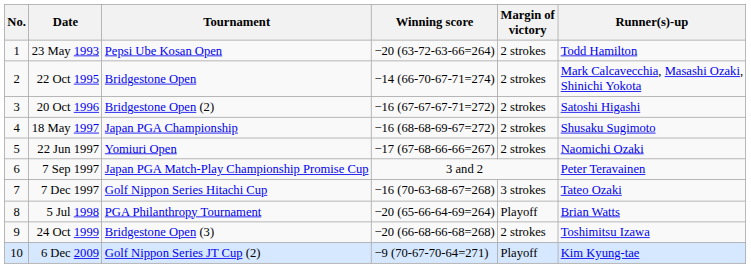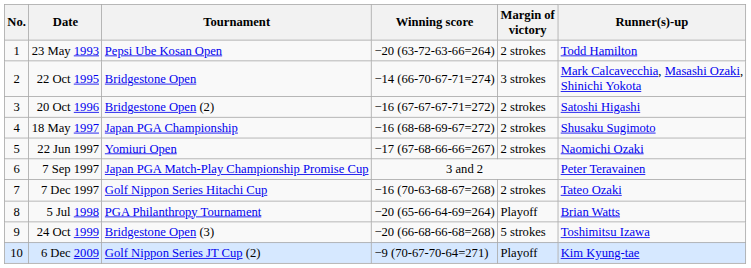 <table class="wikitable" style="font-size:95%;">
 <tr>
 <th>No.</th>
 <th>Date</th>
 <th>Tournament</th>
 <th>Winning score</th>
 <th>Margin of<br>victory</th>
 <th>Runner(s)-up</th>
 </tr>
 <tr>
 <td align=center>1</td>
 <td align=right>23 May <a href='#'>1993</a></td>
 <td><a href='#'>Pepsi Ube Kosan Open</a></td>
 <td>−20 (63-72-63-66=264)</td>
 <td>2 strokes</td>
 <td> <a href='#'>Todd Hamilton</a></td>
 </tr>
 <tr>
 <td align=center>2</td>
 <td align=right>22 Oct <a href='#'>1995</a></td>
 <td><a href='#'>Bridgestone Open</a></td>
 <td>−14 (66-70-67-71=274)</td>
-<td>2 strokes</td>
+<td>3 strokes</td>
 <td> <a href='#'>Mark Calcavecchia</a>,  <a href='#'>Masashi Ozaki</a>,<br> <a href='#'>Shinichi Yokota</a></td>
 </tr>
 <tr>
 <td align=center>3</td>
 <td align=right>20 Oct <a href='#'>1996</a></td>
 <td><a href='#'>Bridgestone Open</a> (2)</td>
 <td>−16 (67-67-67-71=272)</td>
 <td>2 strokes</td>
 <td> <a href='#'>Satoshi Higashi</a></td>
 </tr>
 <tr>
 <td align=center>4</td>
 <td align=right>18 May <a href='#'>1997</a></td>
 <td><a href='#'>Japan PGA Championship</a></td>
 <td>−16 (68-68-69-67=272)</td>
 <td>2 strokes</td>
 <td> <a href='#'>Shusaku Sugimoto</a></td>
 </tr>
 <tr>
 <td align=center>5</td>
 <td align=right>22 Jun 1997</td>
 <td><a href='#'>Yomiuri Open</a></td>
 <td>−17 (67-68-66-66=267)</td>
 <td>2 strokes</td>
 <td> <a href='#'>Naomichi Ozaki</a></td>
 </tr>
 <tr>
 <td align=center>6</td>
 <td align=right>7 Sep 1997</td>
 <td><a href='#'>Japan PGA Match-Play Championship Promise Cup</a></td>
 <td colspan=2 align=center>3 and 2</td>
 <td> <a href='#'>Peter Teravainen</a></td>
 </tr>
 <tr>
 <td align=center>7</td>
 <td align=right>7 Dec 1997</td>
 <td><a href='#'>Golf Nippon Series Hitachi Cup</a></td>
 <td>−16 (70-63-68-67=268)</td>
-<td>3 strokes</td>
+<td>2 strokes</td>
 <td> <a href='#'>Tateo Ozaki</a></td>
 </tr>
 <tr>
 <td align=center>8</td>
 <td align=right>5 Jul <a href='#'>1998</a></td>
 <td><a href='#'>PGA Philanthropy Tournament</a></td>
 <td>−20 (65-66-64-69=264)</td>
 <td>Playoff</td>
 <td> <a href='#'>Brian Watts</a></td>
 </tr>
 <tr>
 <td align=center>9</td>
 <td align=right>24 Oct <a href='#'>1999</a></td>
 <td><a href='#'>Bridgestone Open</a> (3)</td>
 <td>−20 (66-68-66-68=268)</td>
-<td>2 strokes</td>
+<td>5 strokes</td>
 <td> <a href='#'>Toshimitsu Izawa</a></td>
 </tr>
 <tr style="background:#D6E8FF;">
 <td align=center>10</td>
 <td align=right>6 Dec <a href='#'>2009</a></td>
 <td><a href='#'>Golf Nippon Series JT Cup</a> (2)</td>
 <td>−9 (70-67-70-64=271)</td>
 <td>Playoff</td>
 <td> <a href='#'>Kim Kyung-tae</a></td>
 </tr>
 </table>
